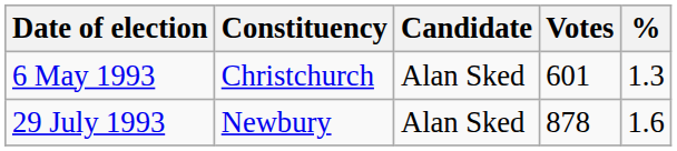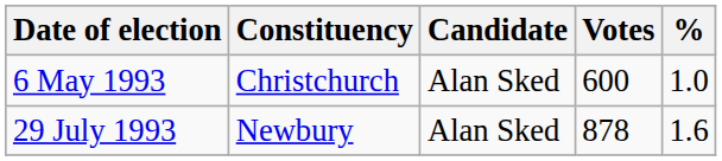 <table class="wikitable">
 <tr>
 <th>Date of election</th>
 <th>Constituency</th>
 <th>Candidate</th>
 <th>Votes</th>
 <th>%</th>
 </tr>
 <tr>
 <td><a href='#'>6 May 1993</a></td>
 <td><a href='#'>Christchurch</a></td>
 <td>Alan Sked</td>
-<td>601</td>
-<td>1.3</td>
+<td>600</td>
+<td>1.0</td>
 </tr>
 <tr>
 <td><a href='#'>29 July 1993</a></td>
 <td><a href='#'>Newbury</a></td>
 <td>Alan Sked</td>
 <td>878</td>
 <td>1.6</td>
 </tr>
 </table>
